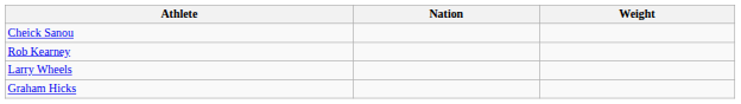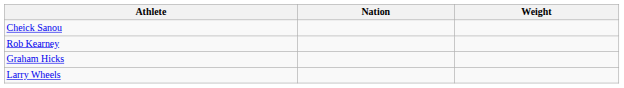 <table class="wikitable sortable" style="text-align:center;width: 50%;">
 <tr>
 <th scope="col">Athlete</th>
 <th scope="col">Nation</th>
 <th scope="col">Weight</th>
 </tr>
 <tr>
 <td align=left><a href='#'>Cheick Sanou</a></td>
 <td align=left></td>
 <td></td>
 </tr>
 <tr>
 <td align=left><a href='#'>Rob Kearney</a></td>
 <td align=left></td>
 <td></td>
 </tr>
 <tr>
+<td align=left><a href='#'>Graham Hicks</a></td>
+<td align=left></td>
+<td></td>
+</tr>
+<tr>
 <td align=left><a href='#'>Larry Wheels</a></td>
 <td align=left></td>
 <td></td>
 </tr>
-<tr>
-<td align=left><a href='#'>Graham Hicks</a></td>
-<td align=left></td>
-<td></td>
-</tr>
 </table>
